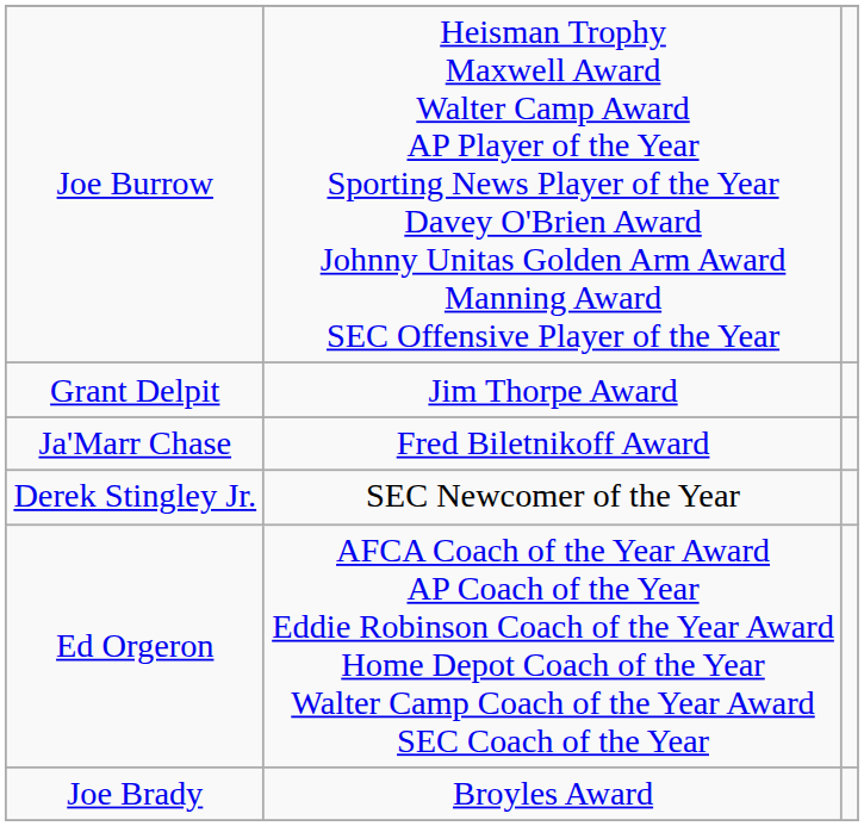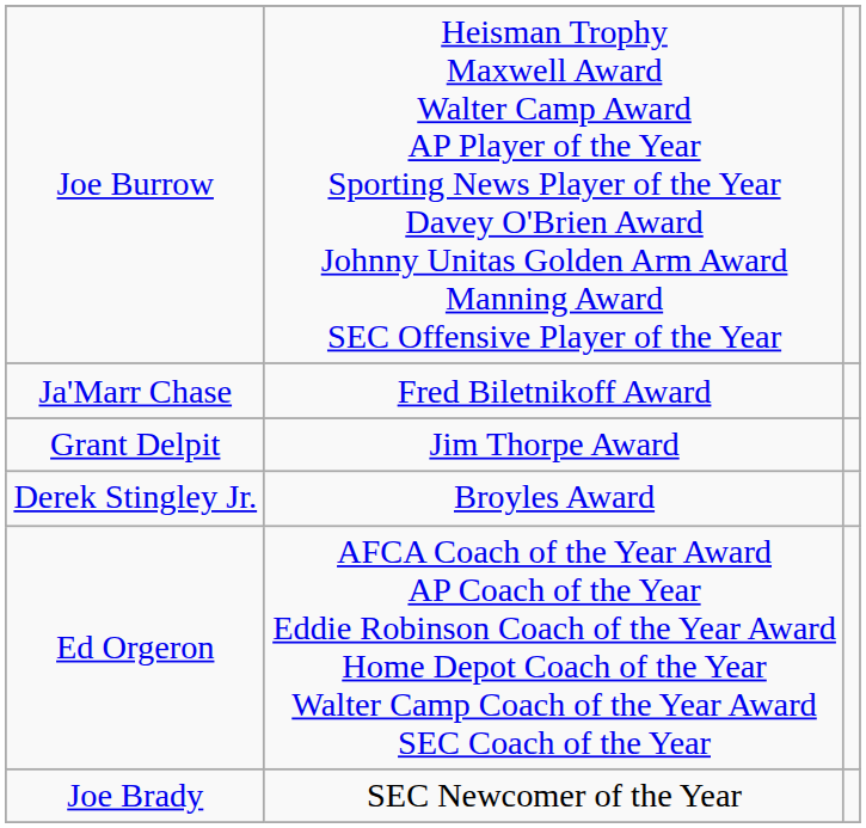 <table class="wikitable sortable sortable" style="text-align: center">
 <tr align=center>
 </tr>
 <tr>
 <td><a href='#'>Joe Burrow</a></td>
 <td><a href='#'>Heisman Trophy</a> <br> <a href='#'>Maxwell Award</a> <br> <a href='#'>Walter Camp Award</a> <br> <a href='#'>AP Player of the Year</a> <br> <a href='#'>Sporting News Player of the Year</a> <br> <a href='#'>Davey O'Brien Award</a> <br> <a href='#'>Johnny Unitas Golden Arm Award</a> <br> <a href='#'>Manning Award</a> <br> <a href='#'>SEC Offensive Player of the Year</a></td>
 <td><br><br><br><br><br><br><br><br></td>
 </tr>
 <tr>
+<td><a href='#'>Ja'Marr Chase</a></td>
+<td><a href='#'>Fred Biletnikoff Award</a></td>
+<td></td>
+</tr>
+<tr>
 <td><a href='#'>Grant Delpit</a></td>
 <td><a href='#'>Jim Thorpe Award</a></td>
 <td></td>
 </tr>
 <tr>
-<td><a href='#'>Ja'Marr Chase</a></td>
-<td><a href='#'>Fred Biletnikoff Award</a></td>
-<td></td>
-</tr>
-<tr>
 <td><a href='#'>Derek Stingley Jr.</a></td>
-<td>SEC Newcomer of the Year</td>
+<td><a href='#'>Broyles Award</a></td>
 <td></td>
 </tr>
 <tr>
 <td><a href='#'>Ed Orgeron</a></td>
 <td><a href='#'>AFCA Coach of the Year Award</a> <br> <a href='#'>AP Coach of the Year</a> <br> <a href='#'>Eddie Robinson Coach of the Year Award</a> <br> <a href='#'>Home Depot Coach of the Year</a> <br> <a href='#'>Walter Camp Coach of the Year Award</a> <br> <a href='#'>SEC Coach of the Year</a></td>
 <td><br><br><br><br><br></td>
 </tr>
 <tr>
 <td><a href='#'>Joe Brady</a></td>
-<td><a href='#'>Broyles Award</a></td>
+<td>SEC Newcomer of the Year</td>
 <td></td>
 </tr>
 </table>
